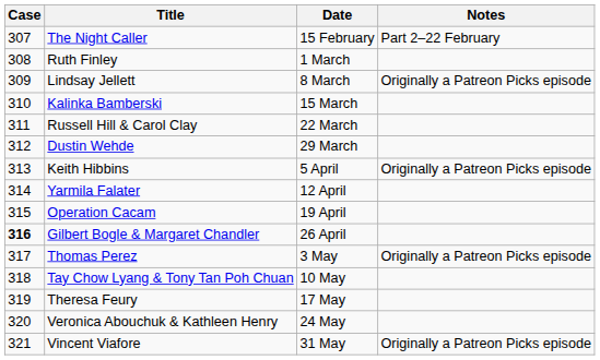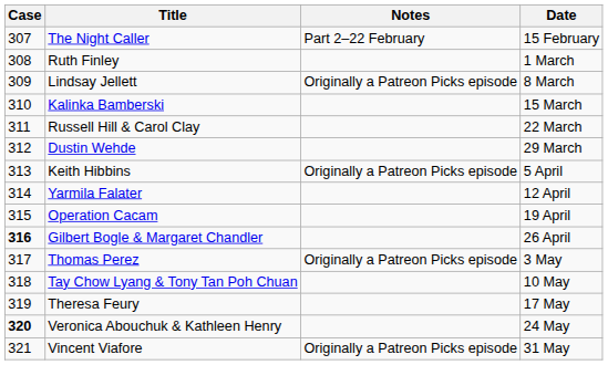 <table class="wikitable sortable">
 <tr>
 <th>Case</th>
 <th>Title</th>
+<th>Notes</th>
 <th>Date</th>
-<th>Notes</th>
 </tr>
 <tr>
 <td>307</td>
 <td><a href='#'>The Night Caller</a></td>
+<td>Part 2–22 February</td>
 <td>15 February</td>
-<td>Part 2–22 February</td>
 </tr>
 <tr>
 <td>308</td>
 <td>Ruth Finley</td>
+<td></td>
 <td>1 March</td>
-<td></td>
 </tr>
 <tr>
 <td>309</td>
 <td>Lindsay Jellett</td>
+<td>Originally a Patreon Picks episode</td>
 <td>8 March</td>
-<td>Originally a Patreon Picks episode</td>
 </tr>
 <tr>
 <td>310</td>
 <td><a href='#'>Kalinka Bamberski</a></td>
+<td></td>
 <td>15 March</td>
-<td></td>
 </tr>
 <tr>
 <td>311</td>
 <td>Russell Hill & Carol Clay</td>
+<td></td>
 <td>22 March</td>
-<td></td>
 </tr>
 <tr>
 <td>312</td>
 <td><a href='#'>Dustin Wehde</a></td>
+<td></td>
 <td>29 March</td>
-<td></td>
 </tr>
 <tr>
 <td>313</td>
 <td>Keith Hibbins</td>
+<td>Originally a Patreon Picks episode</td>
 <td>5 April</td>
-<td>Originally a Patreon Picks episode</td>
 </tr>
 <tr>
 <td>314</td>
 <td><a href='#'>Yarmila Falater</a></td>
+<td></td>
 <td>12 April</td>
-<td></td>
 </tr>
 <tr>
 <td>315</td>
 <td><a href='#'>Operation Cacam</a></td>
+<td></td>
 <td>19 April</td>
-<td></td>
 </tr>
 <tr>
 <td><strong>316</strong></td>
 <td><a href='#'>Gilbert Bogle & Margaret Chandler</a></td>
+<td></td>
 <td>26 April</td>
-<td></td>
 </tr>
 <tr>
 <td>317</td>
 <td><a href='#'>Thomas Perez</a></td>
+<td>Originally a Patreon Picks episode</td>
 <td>3 May</td>
-<td>Originally a Patreon Picks episode</td>
 </tr>
 <tr>
 <td>318</td>
 <td><a href='#'>Tay Chow Lyang & Tony Tan Poh Chuan</a></td>
+<td></td>
 <td>10 May</td>
-<td></td>
 </tr>
 <tr>
 <td>319</td>
 <td>Theresa Feury</td>
+<td></td>
 <td>17 May</td>
-<td></td>
 </tr>
 <tr>
-<td>320</td>
+<td><strong>320</strong></td>
 <td>Veronica Abouchuk & Kathleen Henry</td>
+<td></td>
 <td>24 May</td>
-<td></td>
 </tr>
 <tr>
 <td>321</td>
 <td>Vincent Viafore</td>
+<td>Originally a Patreon Picks episode</td>
 <td>31 May</td>
-<td>Originally a Patreon Picks episode</td>
 </tr>
 </table>
